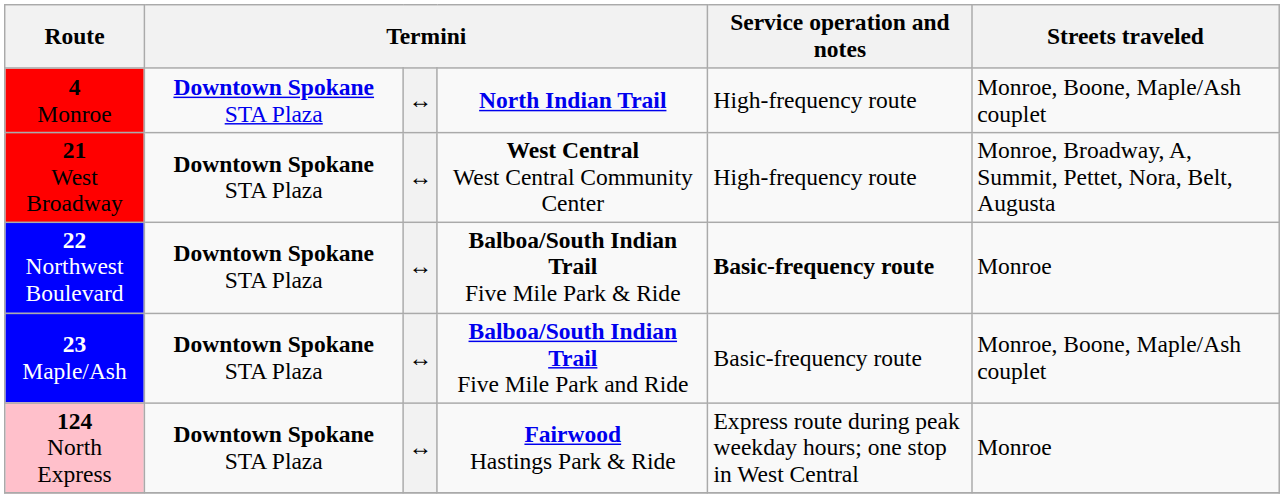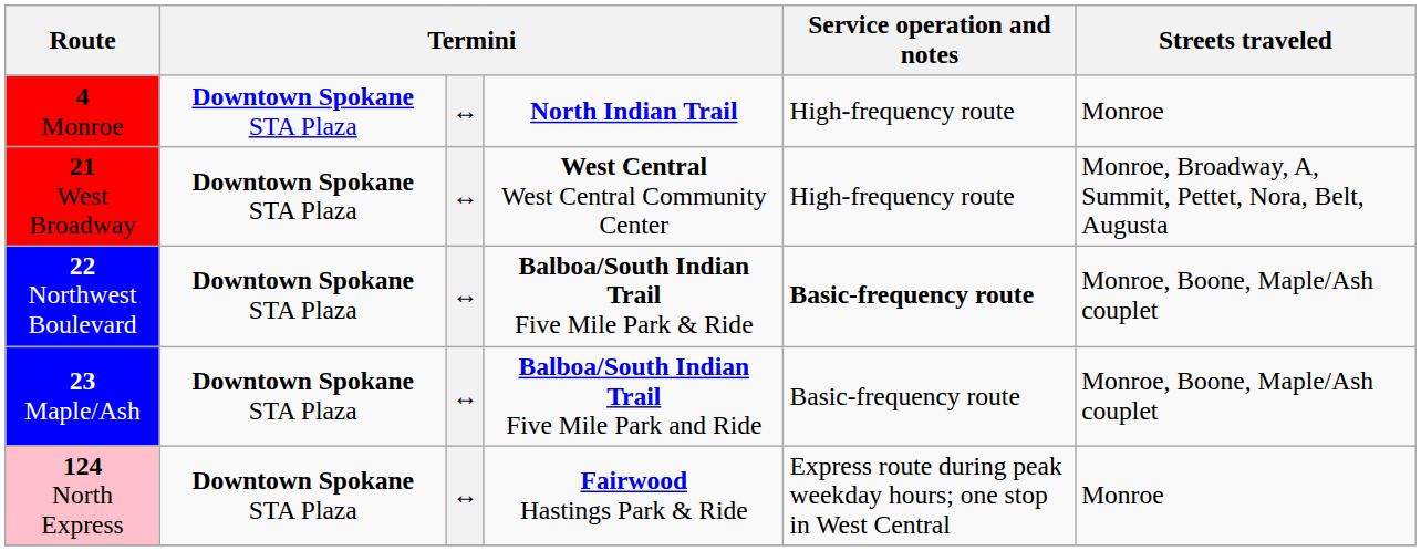 <table class=wikitable style="font-size: 100%;" text-valign="center"|>
 <tr>
 <th width="100px">Route</th>
 <th colspan=3>Termini</th>
 <th width="250px">Service operation and notes</th>
 <th width="300px">Streets traveled</th>
 </tr>
 <tr>
 <td style="background:red; color:black" align="center" valign=center><div><strong>4</strong><br>Monroe</div></td>
 <td ! width="240px" align="center"><strong><a href='#'>Downtown Spokane</a></strong><br><a href='#'>STA Plaza</a><br></td>
 <th><span>↔</span></th>
 <td ! width="240px" align="center"><strong><a href='#'>North Indian Trail</a></strong><br></td>
 <td>High-frequency route</td>
-<td>Monroe, Boone, Maple/Ash couplet</td>
+<td>Monroe</td>
 </tr>
 <tr>
 <td style="background:red; color:black" align="center" valign=center><div><strong>21</strong><br>West Broadway</div></td>
 <td ! width="240px" align="center"><strong>Downtown Spokane</strong><br>STA Plaza<br></td>
 <th><span>↔</span></th>
 <td ! width="240px" align="center"><strong>West Central</strong><br>West Central Community Center<br></td>
 <td>High-frequency route</td>
 <td>Monroe, Broadway, A, Summit, Pettet, Nora, Belt, Augusta</td>
 </tr>
 <tr>
 <td style="background:blue; color:white" align="center" valign=center><div><strong>22</strong><br>Northwest Boulevard</div></td>
 <td ! width="240px" align="center"><strong>Downtown Spokane</strong> <br>STA Plaza<br></td>
 <th><span>↔</span></th>
 <td ! width="240px" align="center"><strong>Balboa/South Indian Trail</strong><br>Five Mile Park & Ride<br></td>
 <td><strong>Basic-frequency route</strong></td>
-<td>Monroe</td>
+<td>Monroe, Boone, Maple/Ash couplet</td>
 </tr>
 <tr>
 <td style="background:blue; color:white" align="center" valign=center><div><strong>23</strong><br>Maple/Ash</div></td>
 <td ! width="240px" align="center"><strong>Downtown Spokane</strong> <br>STA Plaza<br></td>
 <th><span>↔</span></th>
 <td ! width="240px" align="center"><strong><a href='#'>Balboa/South Indian Trail</a></strong><br>Five Mile Park and Ride<br></td>
 <td>Basic-frequency route</td>
 <td>Monroe, Boone, Maple/Ash couplet</td>
 </tr>
 <tr>
 <td style="background:pink; color:black" align="center" valign=center><div><strong>124</strong><br>North Express</div></td>
 <td ! width="240px" align="center"><strong>Downtown Spokane</strong> <br>STA Plaza<br></td>
 <th><span>↔</span></th>
 <td ! width="240px" align="center"><strong><a href='#'>Fairwood</a></strong><br>Hastings Park & Ride<br></td>
 <td>Express route during peak weekday hours; one stop in West Central</td>
 <td>Monroe</td>
 </tr>
 <tr>
 </tr>
 </table>
